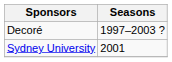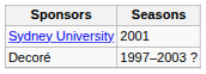 <table class="wikitable collapsible">
 <tr>
 <th>Sponsors</th>
 <th>Seasons</th>
 </tr>
 <tr>
+<td><a href='#'>Sydney University</a></td>
+<td>2001</td>
+</tr>
+<tr>
 <td>Decoré </td>
 <td>1997–2003 ?</td>
 </tr>
 <tr>
-<td><a href='#'>Sydney University</a></td>
-<td>2001</td>
-</tr>
-<tr>
 </tr>
 </table>
